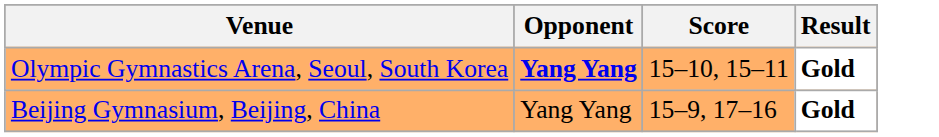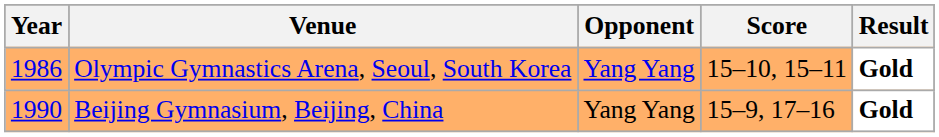 <table class="sortable wikitable" style="font-size: 90%;">
 <tr>
+<th>Year</th>
 <th>Venue</th>
 <th>Opponent</th>
 <th>Score</th>
 <th>Result</th>
 </tr>
 <tr style="background:#FFB069">
+<td align="center"><a href='#'>1986</a></td>
 <td align="left"><a href='#'>Olympic Gymnastics Arena</a>, <a href='#'>Seoul</a>, <a href='#'>South Korea</a></td>
-<td align="left"><strong> <a href='#'>Yang Yang</a></strong></td>
+<td align="left"> <a href='#'>Yang Yang</a></td>
 <td align="left">15–10, 15–11</td>
 <td style="text-align:left; background:white"> <strong>Gold</strong></td>
 </tr>
 <tr style="background:#FFB069">
+<td align="center"><a href='#'>1990</a></td>
 <td align="left"><a href='#'>Beijing Gymnasium</a>, <a href='#'>Beijing</a>, <a href='#'>China</a></td>
 <td align="left"> Yang Yang</td>
 <td align="left">15–9, 17–16</td>
 <td style="text-align:left; background:white"> <strong>Gold</strong></td>
 </tr>
 </table>
